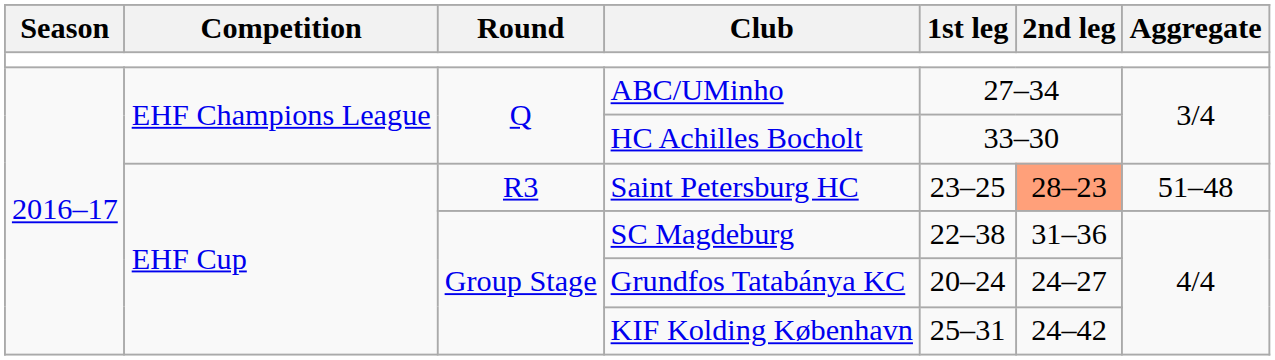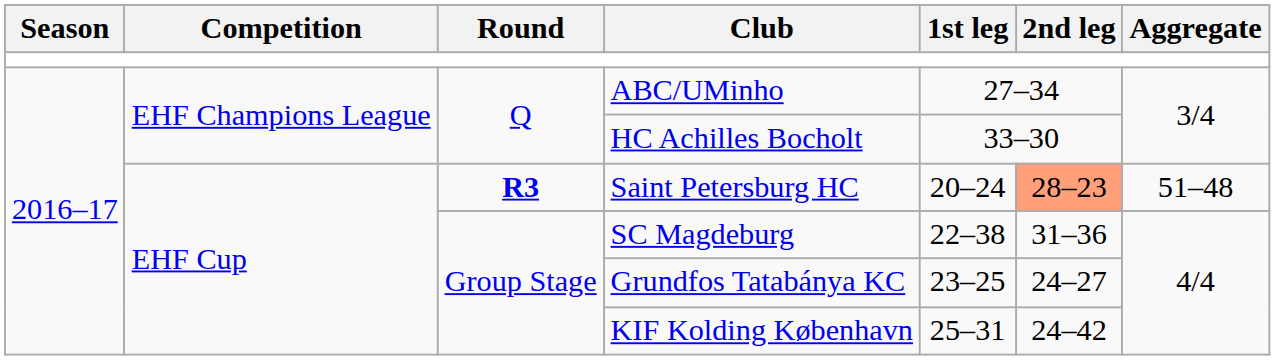 <table class="wikitable">
 <tr>
 <th>Season</th>
 <th>Competition</th>
 <th>Round</th>
 <th>Club</th>
 <th>1st leg</th>
 <th>2nd leg</th>
 <th>Aggregate</th>
 </tr>
 <tr>
 <td colspan="7" bgcolor=white></td>
 </tr>
 <tr>
 <td rowspan="6"><a href='#'>2016–17</a></td>
 <td rowspan="2"><a href='#'>EHF Champions League</a></td>
 <td rowspan="2" style="text-align:center;"><a href='#'>Q</a></td>
 <td> <a href='#'>ABC/UMinho</a></td>
 <td colspan="2" style="text-align:center;">27–34</td>
 <td rowspan="2" style="text-align:center;">3/4</td>
 </tr>
 <tr>
 <td> <a href='#'>HC Achilles Bocholt</a></td>
 <td colspan="2" style="text-align:center;">33–30</td>
 </tr>
 <tr>
 <td rowspan="4"><a href='#'>EHF Cup</a></td>
-<td style="text-align:center;"><a href='#'>R3</a></td>
+<td style="text-align:center;"><strong><a href='#'>R3</a></strong></td>
 <td> <a href='#'>Saint Petersburg HC</a></td>
-<td style="text-align:center;">23–25</td>
+<td style="text-align:center;">20–24</td>
 <td style="background: lightsalmon; text-align:center;">28–23</td>
 <td style="text-align:center;">51–48</td>
 </tr>
 <tr>
 <td rowspan="3" style="text-align:center;"><a href='#'>Group Stage</a></td>
 <td> <a href='#'>SC Magdeburg</a></td>
 <td style="text-align:center;">22–38</td>
 <td style="text-align:center;">31–36</td>
 <td rowspan="3" style="text-align:center;">4/4</td>
 </tr>
 <tr>
 <td> <a href='#'>Grundfos Tatabánya KC</a></td>
-<td style="text-align:center;">20–24</td>
+<td style="text-align:center;">23–25</td>
 <td style="text-align:center;">24–27</td>
 </tr>
 <tr>
 <td> <a href='#'>KIF Kolding København</a></td>
 <td style="text-align:center;">25–31</td>
 <td style="text-align:center;">24–42</td>
 </tr>
 </table>
